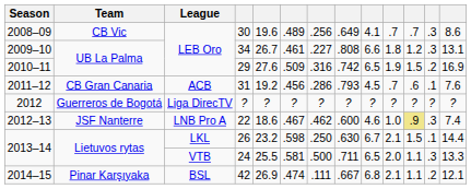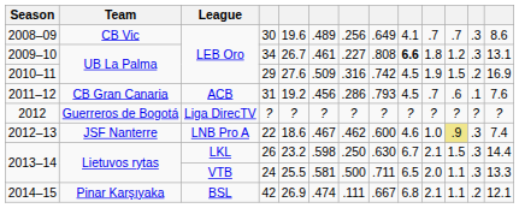 <table class="wikitable sortable" style="font-size:95%; text-align:center;">
 <tr>
 <th>Season</th>
 <th>Team</th>
 <th>League</th>
 <th></th>
 <th></th>
 <th></th>
 <th></th>
 <th></th>
 <th></th>
 <th></th>
 <th></th>
 <th></th>
 <th></th>
 </tr>
 <tr>
 <td>2008–09</td>
 <td><a href='#'>CB Vic</a></td>
 <td rowspan="3"><a href='#'>LEB Oro</a></td>
 <td>30</td>
 <td>19.6</td>
 <td>.489</td>
 <td>.256</td>
 <td>.649</td>
 <td>4.1</td>
 <td>.7</td>
 <td>.7</td>
 <td>.3</td>
 <td>8.6</td>
 </tr>
 <tr>
 <td>2009–10</td>
 <td rowspan="2"><a href='#'>UB La Palma</a></td>
 <td>34</td>
 <td>26.7</td>
 <td>.461</td>
 <td>.227</td>
 <td>.808</td>
-<td>6.6</td>
+<td><strong>6.6</strong></td>
 <td>1.8</td>
 <td>1.2</td>
 <td>.3</td>
 <td>13.1</td>
 </tr>
 <tr>
 <td>2010–11</td>
 <td>29</td>
 <td>27.6</td>
 <td>.509</td>
 <td>.316</td>
 <td>.742</td>
-<td>6.5</td>
+<td>4.5</td>
 <td>1.9</td>
 <td>1.5</td>
 <td>.2</td>
 <td>16.9</td>
 </tr>
 <tr>
 <td>2011–12</td>
 <td><a href='#'>CB Gran Canaria</a></td>
 <td><a href='#'>ACB</a></td>
 <td>31</td>
 <td>19.2</td>
 <td>.456</td>
 <td>.286</td>
 <td>.793</td>
 <td>4.5</td>
 <td>.7</td>
 <td>.6</td>
 <td>.1</td>
 <td>7.6</td>
 </tr>
 <tr>
 <td>2012</td>
 <td><a href='#'>Guerreros de Bogotá</a></td>
 <td><a href='#'>Liga DirecTV</a></td>
 <td><em>?</em></td>
 <td><em>?</em></td>
 <td><em>?</em></td>
 <td><em>?</em></td>
 <td><em>?</em></td>
 <td><em>?</em></td>
 <td><em>?</em></td>
 <td><em>?</em></td>
 <td><em>?</em></td>
 <td><em>?</em></td>
 </tr>
 <tr>
 <td>2012–13</td>
 <td><a href='#'>JSF Nanterre</a></td>
 <td><a href='#'>LNB Pro A</a></td>
 <td>22</td>
 <td>18.6</td>
 <td>.467</td>
 <td>.462</td>
 <td>.600</td>
 <td>4.6</td>
 <td>1.0</td>
 <td style="background: khaki;">.9</td>
 <td>.3</td>
 <td>7.4</td>
 </tr>
 <tr>
 <td rowspan="2">2013–14</td>
 <td rowspan="2"><a href='#'>Lietuvos rytas</a></td>
 <td><a href='#'>LKL</a></td>
 <td>26</td>
 <td>23.2</td>
 <td>.598</td>
 <td>.250</td>
 <td>.630</td>
 <td>6.7</td>
 <td>2.1</td>
 <td>1.5</td>
-<td>.1</td>
+<td>.3</td>
 <td>14.4</td>
 </tr>
 <tr>
 <td><a href='#'>VTB</a></td>
 <td>24</td>
 <td>25.5</td>
 <td>.581</td>
 <td>.500</td>
 <td>.711</td>
 <td>6.5</td>
 <td>2.0</td>
 <td>1.1</td>
 <td>.3</td>
 <td>13.3</td>
 </tr>
 <tr>
 <td>2014–15</td>
 <td><a href='#'>Pinar Karşıyaka</a></td>
 <td><a href='#'>BSL</a></td>
 <td>42</td>
 <td>26.9</td>
 <td>.474</td>
 <td>.111</td>
 <td>.667</td>
 <td>6.8</td>
 <td>2.1</td>
 <td>1.1</td>
 <td>.2</td>
 <td>12.1</td>
 </tr>
 </table>
